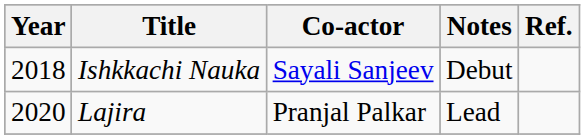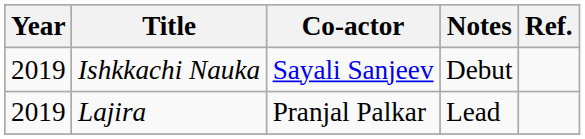 <table class="wikitable">
 <tr>
 <th>Year</th>
 <th>Title</th>
 <th>Co-actor</th>
 <th>Notes</th>
 <th>Ref.</th>
 </tr>
 <tr>
-<td>2018</td>
+<td>2019</td>
 <td><em>Ishkkachi Nauka</em></td>
 <td><a href='#'>Sayali Sanjeev</a></td>
 <td>Debut</td>
 <td></td>
 </tr>
 <tr>
-<td>2020</td>
+<td>2019</td>
 <td><em>Lajira</em></td>
 <td>Pranjal Palkar</td>
 <td>Lead</td>
 <td></td>
 </tr>
 </table>
